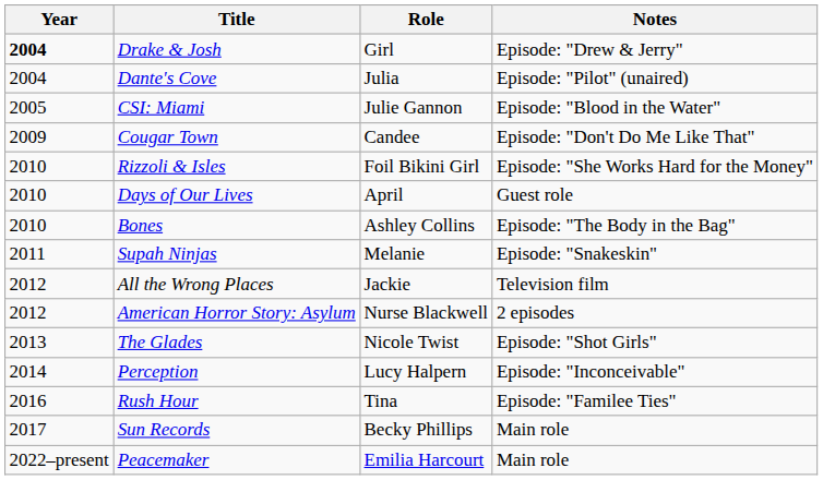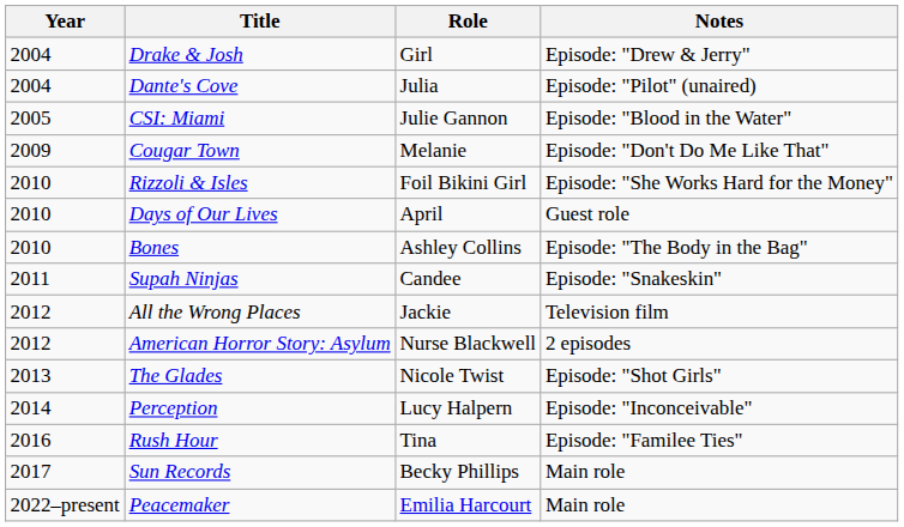 <table class="wikitable sortable">
 <tr>
 <th>Year</th>
 <th>Title</th>
 <th>Role</th>
 <th class="unsortable">Notes</th>
 </tr>
 <tr>
-<td><strong>2004</strong></td>
+<td>2004</td>
 <td><em><a href='#'>Drake & Josh</a></em></td>
 <td>Girl</td>
 <td>Episode: "Drew & Jerry"</td>
 </tr>
 <tr>
 <td>2004</td>
 <td><em><a href='#'>Dante's Cove</a></em></td>
 <td>Julia</td>
 <td>Episode: "Pilot" (unaired)</td>
 </tr>
 <tr>
 <td>2005</td>
 <td><em><a href='#'>CSI: Miami</a></em></td>
 <td>Julie Gannon</td>
 <td>Episode: "Blood in the Water"</td>
 </tr>
 <tr>
 <td>2009</td>
 <td><em><a href='#'>Cougar Town</a></em></td>
-<td>Candee</td>
+<td>Melanie</td>
 <td>Episode: "Don't Do Me Like That"</td>
 </tr>
 <tr>
 <td>2010</td>
 <td><em><a href='#'>Rizzoli & Isles</a></em></td>
 <td>Foil Bikini Girl</td>
 <td>Episode: "She Works Hard for the Money"</td>
 </tr>
 <tr>
 <td>2010</td>
 <td><em><a href='#'>Days of Our Lives</a></em></td>
 <td>April</td>
 <td>Guest role</td>
 </tr>
 <tr>
 <td>2010</td>
 <td><em><a href='#'>Bones</a></em></td>
 <td>Ashley Collins</td>
 <td>Episode: "The Body in the Bag"</td>
 </tr>
 <tr>
 <td>2011</td>
 <td><em><a href='#'>Supah Ninjas</a></em></td>
-<td>Melanie</td>
+<td>Candee</td>
 <td>Episode: "Snakeskin"</td>
 </tr>
 <tr>
 <td>2012</td>
 <td><em>All the Wrong Places</em></td>
 <td>Jackie</td>
 <td>Television film</td>
 </tr>
 <tr>
 <td>2012</td>
 <td><em><a href='#'>American Horror Story: Asylum</a></em></td>
 <td>Nurse Blackwell</td>
 <td>2 episodes</td>
 </tr>
 <tr>
 <td>2013</td>
 <td><em><a href='#'>The Glades</a></em></td>
 <td>Nicole Twist</td>
 <td>Episode: "Shot Girls"</td>
 </tr>
 <tr>
 <td>2014</td>
 <td><em><a href='#'>Perception</a></em></td>
 <td>Lucy Halpern</td>
 <td>Episode: "Inconceivable"</td>
 </tr>
 <tr>
 <td>2016</td>
 <td><em><a href='#'>Rush Hour</a></em></td>
 <td>Tina</td>
 <td>Episode: "Familee Ties"</td>
 </tr>
 <tr>
 <td>2017</td>
 <td><em><a href='#'>Sun Records</a></em></td>
 <td>Becky Phillips</td>
 <td>Main role</td>
 </tr>
 <tr>
 <td>2022–present</td>
 <td><em><a href='#'>Peacemaker</a></em></td>
 <td><a href='#'>Emilia Harcourt</a></td>
 <td>Main role</td>
 </tr>
 </table>
